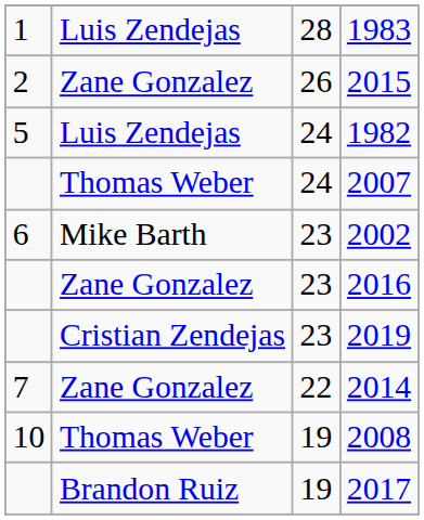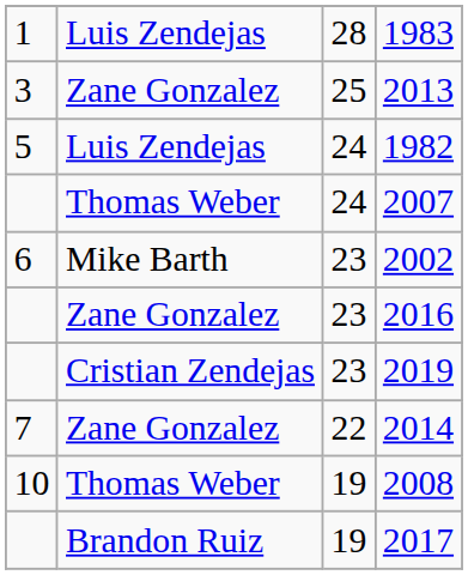 <table class="wikitable">
 <tr>
 </tr>
 <tr>
 <td>1</td>
 <td><a href='#'>Luis Zendejas</a></td>
 <td>28</td>
 <td><a href='#'>1983</a></td>
 </tr>
 <tr>
-<td>2</td>
+<td>3</td>
 <td><a href='#'>Zane Gonzalez</a></td>
-<td>26</td>
-<td><a href='#'>2015</a></td>
+<td>25</td>
+<td><a href='#'>2013</a></td>
 </tr>
 <tr>
 <td>5</td>
 <td><a href='#'>Luis Zendejas</a></td>
 <td>24</td>
 <td><a href='#'>1982</a></td>
 </tr>
 <tr>
 <td></td>
 <td><a href='#'>Thomas Weber</a></td>
 <td>24</td>
 <td><a href='#'>2007</a></td>
 </tr>
 <tr>
 <td>6</td>
 <td>Mike Barth</td>
 <td>23</td>
 <td><a href='#'>2002</a></td>
 </tr>
 <tr>
 <td></td>
 <td><a href='#'>Zane Gonzalez</a></td>
 <td>23</td>
 <td><a href='#'>2016</a></td>
 </tr>
 <tr>
 <td></td>
 <td><a href='#'>Cristian Zendejas</a></td>
 <td>23</td>
 <td><a href='#'>2019</a></td>
 </tr>
 <tr>
 <td>7</td>
 <td><a href='#'>Zane Gonzalez</a></td>
 <td>22</td>
 <td><a href='#'>2014</a></td>
 </tr>
 <tr>
 <td>10</td>
 <td><a href='#'>Thomas Weber</a></td>
 <td>19</td>
 <td><a href='#'>2008</a></td>
 </tr>
 <tr>
 <td></td>
 <td><a href='#'>Brandon Ruiz</a></td>
 <td>19</td>
 <td><a href='#'>2017</a></td>
 </tr>
 </table>
